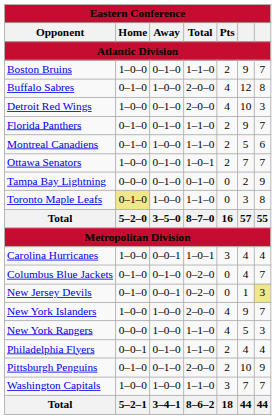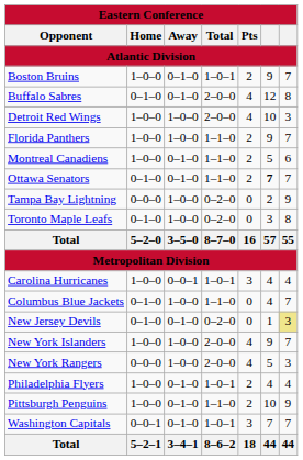 <table class="wikitable" style="font-size:85%; text-align:center;">
 <tr>
 <td colspan="7" style="text-align:center; background:#C60C30;"><span><strong>Eastern Conference</strong></span></td>
 </tr>
 <tr>
 <th>Opponent</th>
 <th>Home</th>
 <th>Away</th>
 <th>Total</th>
 <th>Pts</th>
 <th></th>
 <th></th>
 </tr>
 <tr>
 <td colspan="7" style="text-align:center; background:#C60C30;"><span><strong>Atlantic Division</strong></span></td>
 </tr>
 <tr>
 <td style="text-align:left;"><a href='#'>Boston Bruins</a></td>
 <td>1–0–0</td>
 <td>0–1–0</td>
-<td>1–1–0</td>
+<td>1–0–1</td>
 <td>2</td>
 <td>9</td>
 <td>7</td>
 </tr>
 <tr>
 <td style="text-align:left;"><a href='#'>Buffalo Sabres</a></td>
 <td>0–1–0</td>
-<td>1–0–0</td>
+<td>0–1–0</td>
 <td>2–0–0</td>
 <td>4</td>
 <td>12</td>
 <td>8</td>
 </tr>
 <tr>
 <td style="text-align:left;"><a href='#'>Detroit Red Wings</a></td>
 <td>1–0–0</td>
-<td>0–1–0</td>
+<td>1–0–0</td>
 <td>2–0–0</td>
 <td>4</td>
 <td>10</td>
 <td>3</td>
 </tr>
 <tr>
 <td style="text-align:left;"><a href='#'>Florida Panthers</a></td>
-<td>0–1–0</td>
-<td>0–1–0</td>
+<td>1–0–0</td>
+<td>1–0–0</td>
 <td>1–1–0</td>
 <td>2</td>
 <td>9</td>
 <td>7</td>
 </tr>
 <tr>
 <td style="text-align:left;"><a href='#'>Montreal Canadiens</a></td>
+<td>1–0–0</td>
 <td>0–1–0</td>
-<td>1–0–0</td>
 <td>1–1–0</td>
 <td>2</td>
 <td>5</td>
 <td>6</td>
 </tr>
 <tr>
 <td style="text-align:left;"><a href='#'>Ottawa Senators</a></td>
-<td>1–0–0</td>
 <td>0–1–0</td>
-<td>1–0–1</td>
+<td>0–1–0</td>
+<td>1–1–0</td>
 <td>2</td>
-<td>7</td>
+<td><strong>7</strong></td>
 <td>7</td>
 </tr>
 <tr>
 <td style="text-align:left;"><a href='#'>Tampa Bay Lightning</a></td>
 <td>0–0–0</td>
-<td>0–1–0</td>
-<td>0–1–0</td>
+<td>1–0–0</td>
+<td>0–2–0</td>
 <td>0</td>
 <td>2</td>
 <td>9</td>
 </tr>
 <tr>
 <td style="text-align:left;"><a href='#'>Toronto Maple Leafs</a></td>
-<td style="background: khaki;">0–1–0</td>
+<td>0–1–0</td>
 <td>1–0–0</td>
-<td>1–1–0</td>
+<td>0–2–0</td>
 <td>0</td>
 <td>3</td>
 <td>8</td>
 </tr>
 <tr>
 <th>Total</th>
 <th>5–2–0</th>
 <th>3–5–0</th>
 <th>8–7–0</th>
 <th>16</th>
 <th>57</th>
 <th>55</th>
 </tr>
 <tr>
 <td colspan="7" style="text-align:center; background:#C60C30;"><span><strong>Metropolitan Division</strong></span></td>
 </tr>
 <tr>
 <td style="text-align:left;"><a href='#'>Carolina Hurricanes</a></td>
 <td>1–0–0</td>
 <td>0–0–1</td>
 <td>1–0–1</td>
 <td>3</td>
 <td>4</td>
 <td>4</td>
 </tr>
 <tr>
 <td style="text-align:left;"><a href='#'>Columbus Blue Jackets</a></td>
 <td>0–1–0</td>
-<td>0–1–0</td>
-<td>0–2–0</td>
+<td>1–0–0</td>
+<td>1–1–0</td>
 <td>0</td>
 <td>4</td>
 <td>7</td>
 </tr>
 <tr>
 <td style="text-align:left;"><a href='#'>New Jersey Devils</a></td>
 <td>0–1–0</td>
-<td>0–0–1</td>
+<td>0–1–0</td>
 <td>0–2–0</td>
 <td>0</td>
 <td>1</td>
 <td style="background: khaki;">3</td>
 </tr>
 <tr>
 <td style="text-align:left;"><a href='#'>New York Islanders</a></td>
 <td>1–0–0</td>
 <td>1–0–0</td>
 <td>2–0–0</td>
 <td>4</td>
 <td>9</td>
 <td>7</td>
 </tr>
 <tr>
 <td style="text-align:left;"><a href='#'>New York Rangers</a></td>
 <td>0–0–0</td>
 <td>1–0–0</td>
-<td>1–1–0</td>
+<td>2–0–0</td>
 <td>4</td>
 <td>5</td>
 <td>3</td>
 </tr>
 <tr>
 <td style="text-align:left;"><a href='#'>Philadelphia Flyers</a></td>
-<td>0–0–1</td>
+<td>1–0–0</td>
 <td>0–1–0</td>
-<td>1–1–0</td>
+<td>1–0–1</td>
 <td>2</td>
 <td>4</td>
 <td>4</td>
 </tr>
 <tr>
 <td style="text-align:left;"><a href='#'>Pittsburgh Penguins</a></td>
+<td>1–0–0</td>
 <td>0–1–0</td>
-<td>0–1–0</td>
-<td>2–0–0</td>
+<td>1–1–0</td>
 <td>2</td>
 <td>10</td>
 <td>9</td>
 </tr>
 <tr>
 <td style="text-align:left;"><a href='#'>Washington Capitals</a></td>
-<td>1–0–0</td>
-<td>1–0–0</td>
-<td>1–1–0</td>
+<td>0–0–1</td>
+<td>0–1–0</td>
+<td>1–0–1</td>
 <td>3</td>
 <td>7</td>
 <td>7</td>
 </tr>
 <tr>
 <th>Total</th>
 <th>5–2–1</th>
 <th>3–4–1</th>
 <th>8–6–2</th>
 <th>18</th>
 <th>44</th>
 <th>44</th>
 </tr>
 </table>
